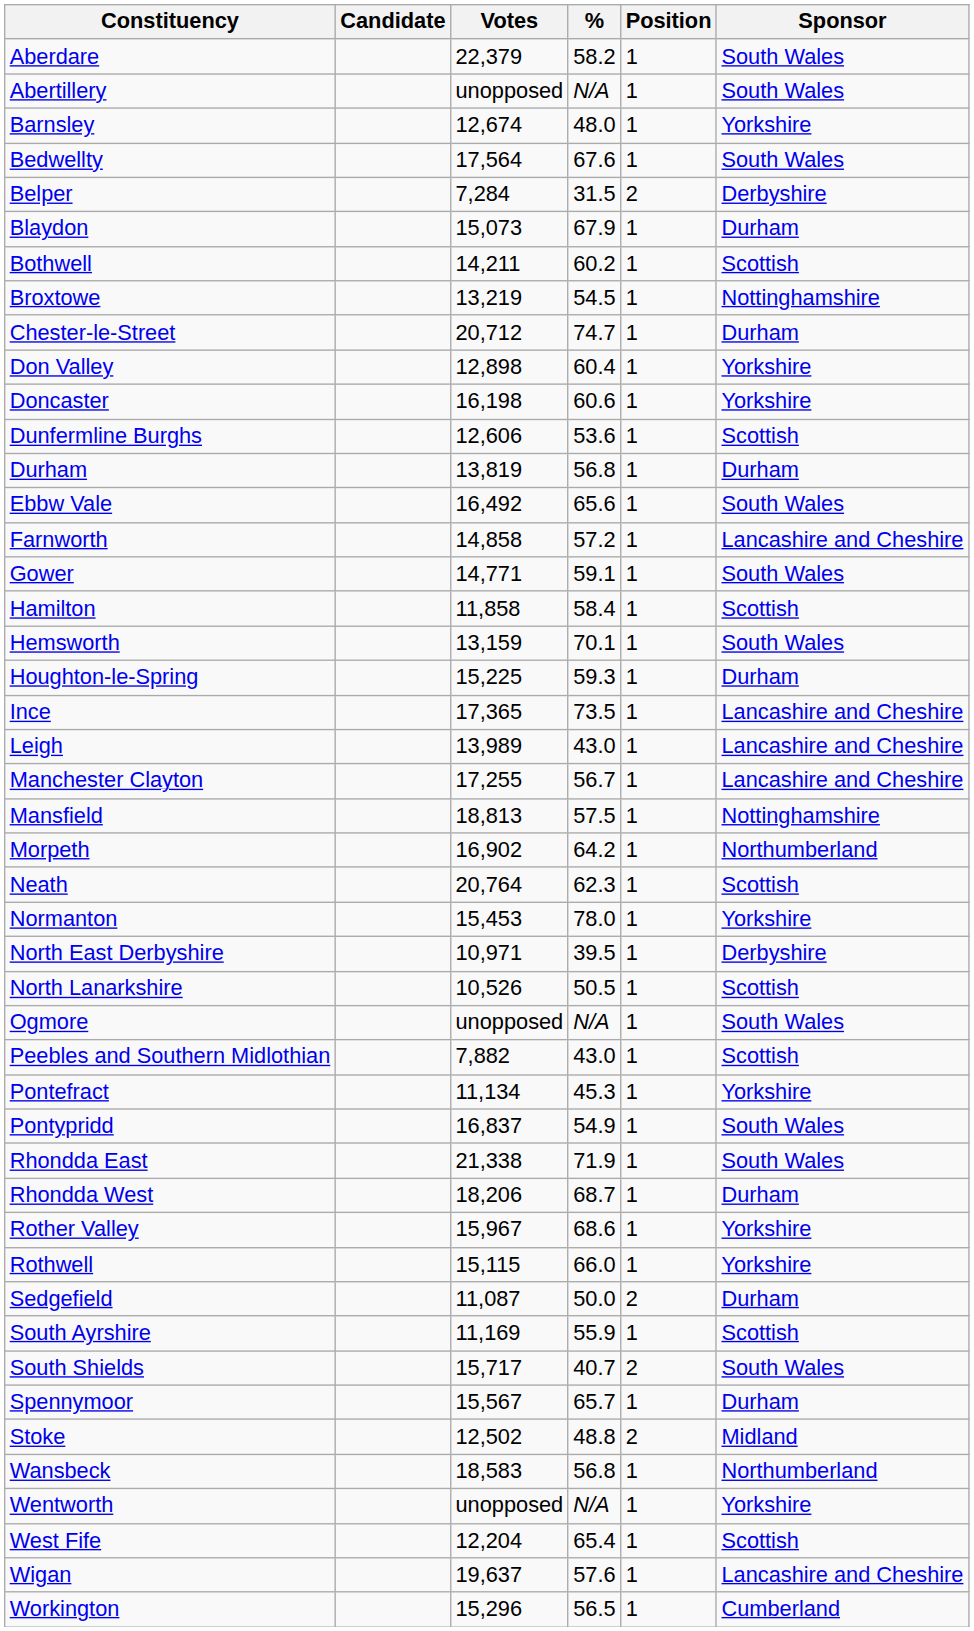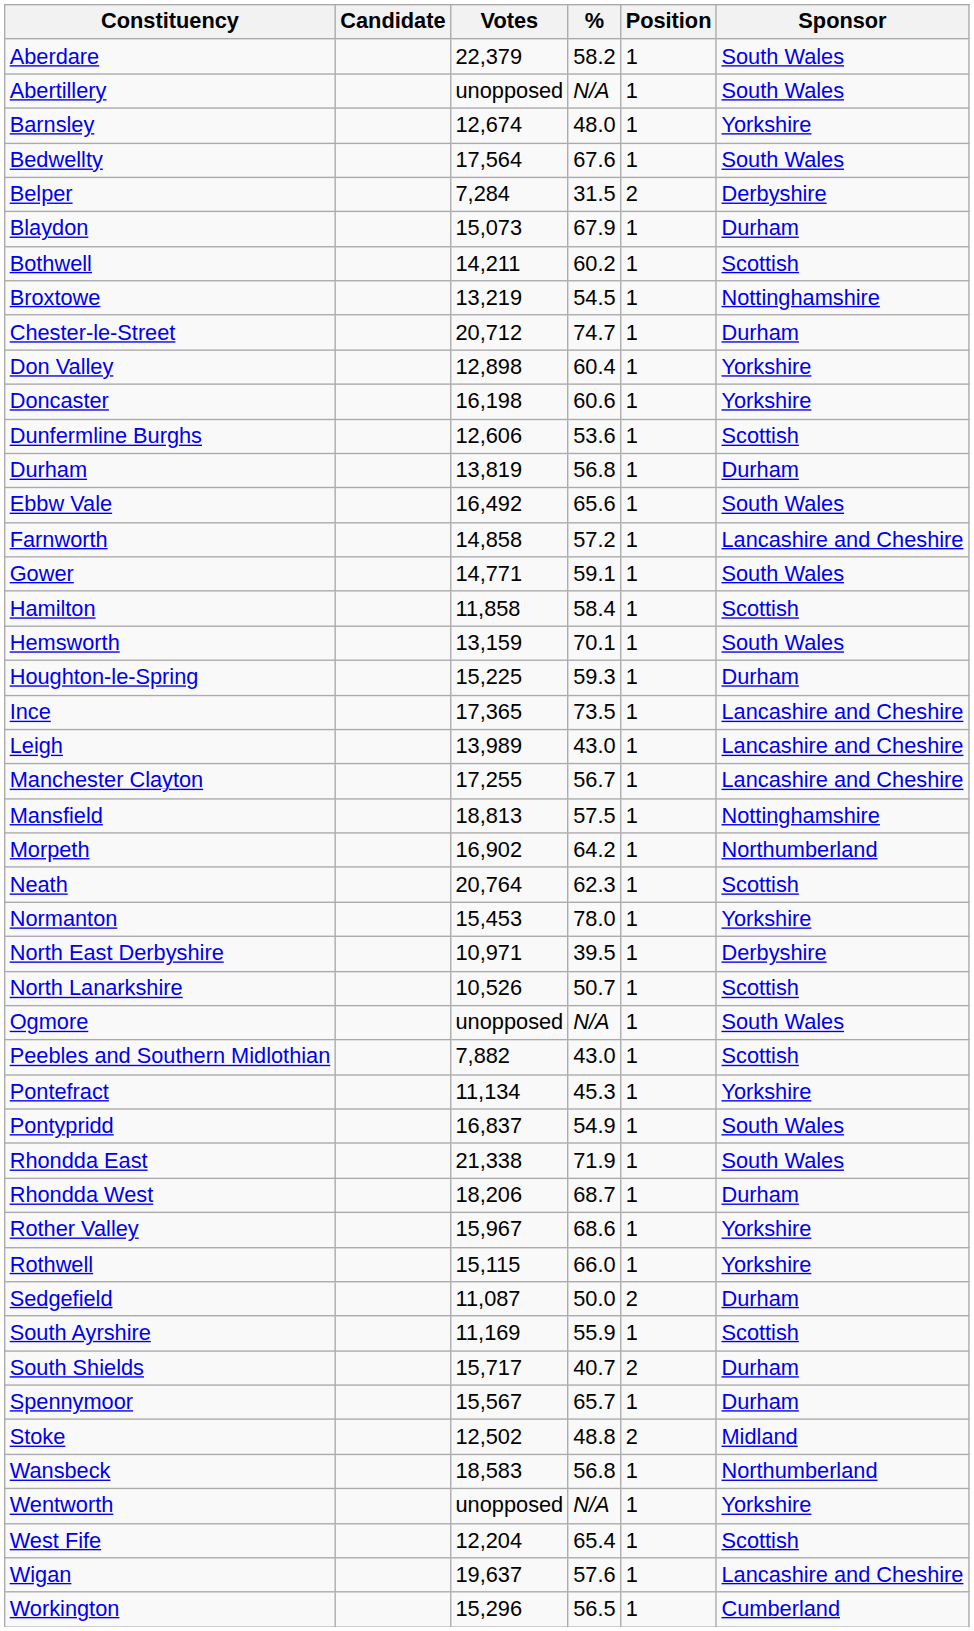 <table class="wikitable sortable">
 <tr>
 <th>Constituency</th>
 <th>Candidate</th>
 <th>Votes</th>
 <th>%</th>
 <th>Position</th>
 <th>Sponsor</th>
 </tr>
 <tr>
 <td><a href='#'>Aberdare</a></td>
 <td></td>
 <td>22,379</td>
 <td>58.2</td>
 <td>1</td>
 <td><a href='#'>South Wales</a></td>
 </tr>
 <tr>
 <td><a href='#'>Abertillery</a></td>
 <td></td>
 <td>unopposed</td>
 <td><em>N/A</em></td>
 <td>1</td>
 <td><a href='#'>South Wales</a></td>
 </tr>
 <tr>
 <td><a href='#'>Barnsley</a></td>
 <td></td>
 <td>12,674</td>
 <td>48.0</td>
 <td>1</td>
 <td><a href='#'>Yorkshire</a></td>
 </tr>
 <tr>
 <td><a href='#'>Bedwellty</a></td>
 <td></td>
 <td>17,564</td>
 <td>67.6</td>
 <td>1</td>
 <td><a href='#'>South Wales</a></td>
 </tr>
 <tr>
 <td><a href='#'>Belper</a></td>
 <td></td>
 <td>7,284</td>
 <td>31.5</td>
 <td>2</td>
 <td><a href='#'>Derbyshire</a></td>
 </tr>
 <tr>
 <td><a href='#'>Blaydon</a></td>
 <td></td>
 <td>15,073</td>
 <td>67.9</td>
 <td>1</td>
 <td><a href='#'>Durham</a></td>
 </tr>
 <tr>
 <td><a href='#'>Bothwell</a></td>
 <td></td>
 <td>14,211</td>
 <td>60.2</td>
 <td>1</td>
 <td><a href='#'>Scottish</a></td>
 </tr>
 <tr>
 <td><a href='#'>Broxtowe</a></td>
 <td></td>
 <td>13,219</td>
 <td>54.5</td>
 <td>1</td>
 <td><a href='#'>Nottinghamshire</a></td>
 </tr>
 <tr>
 <td><a href='#'>Chester-le-Street</a></td>
 <td></td>
 <td>20,712</td>
 <td>74.7</td>
 <td>1</td>
 <td><a href='#'>Durham</a></td>
 </tr>
 <tr>
 <td><a href='#'>Don Valley</a></td>
 <td></td>
 <td>12,898</td>
 <td>60.4</td>
 <td>1</td>
 <td><a href='#'>Yorkshire</a></td>
 </tr>
 <tr>
 <td><a href='#'>Doncaster</a></td>
 <td></td>
 <td>16,198</td>
 <td>60.6</td>
 <td>1</td>
 <td><a href='#'>Yorkshire</a></td>
 </tr>
 <tr>
 <td><a href='#'>Dunfermline Burghs</a></td>
 <td></td>
 <td>12,606</td>
 <td>53.6</td>
 <td>1</td>
 <td><a href='#'>Scottish</a></td>
 </tr>
 <tr>
 <td><a href='#'>Durham</a></td>
 <td></td>
 <td>13,819</td>
 <td>56.8</td>
 <td>1</td>
 <td><a href='#'>Durham</a></td>
 </tr>
 <tr>
 <td><a href='#'>Ebbw Vale</a></td>
 <td></td>
 <td>16,492</td>
 <td>65.6</td>
 <td>1</td>
 <td><a href='#'>South Wales</a></td>
 </tr>
 <tr>
 <td><a href='#'>Farnworth</a></td>
 <td></td>
 <td>14,858</td>
 <td>57.2</td>
 <td>1</td>
 <td><a href='#'>Lancashire and Cheshire</a></td>
 </tr>
 <tr>
 <td><a href='#'>Gower</a></td>
 <td></td>
 <td>14,771</td>
 <td>59.1</td>
 <td>1</td>
 <td><a href='#'>South Wales</a></td>
 </tr>
 <tr>
 <td><a href='#'>Hamilton</a></td>
 <td></td>
 <td>11,858</td>
 <td>58.4</td>
 <td>1</td>
 <td><a href='#'>Scottish</a></td>
 </tr>
 <tr>
 <td><a href='#'>Hemsworth</a></td>
 <td></td>
 <td>13,159</td>
 <td>70.1</td>
 <td>1</td>
 <td><a href='#'>South Wales</a></td>
 </tr>
 <tr>
 <td><a href='#'>Houghton-le-Spring</a></td>
 <td></td>
 <td>15,225</td>
 <td>59.3</td>
 <td>1</td>
 <td><a href='#'>Durham</a></td>
 </tr>
 <tr>
 <td><a href='#'>Ince</a></td>
 <td></td>
 <td>17,365</td>
 <td>73.5</td>
 <td>1</td>
 <td><a href='#'>Lancashire and Cheshire</a></td>
 </tr>
 <tr>
 <td><a href='#'>Leigh</a></td>
 <td></td>
 <td>13,989</td>
 <td>43.0</td>
 <td>1</td>
 <td><a href='#'>Lancashire and Cheshire</a></td>
 </tr>
 <tr>
 <td><a href='#'>Manchester Clayton</a></td>
 <td></td>
 <td>17,255</td>
 <td>56.7</td>
 <td>1</td>
 <td><a href='#'>Lancashire and Cheshire</a></td>
 </tr>
 <tr>
 <td><a href='#'>Mansfield</a></td>
 <td></td>
 <td>18,813</td>
 <td>57.5</td>
 <td>1</td>
 <td><a href='#'>Nottinghamshire</a></td>
 </tr>
 <tr>
 <td><a href='#'>Morpeth</a></td>
 <td></td>
 <td>16,902</td>
 <td>64.2</td>
 <td>1</td>
 <td><a href='#'>Northumberland</a></td>
 </tr>
 <tr>
 <td><a href='#'>Neath</a></td>
 <td></td>
 <td>20,764</td>
 <td>62.3</td>
 <td>1</td>
 <td><a href='#'>Scottish</a></td>
 </tr>
 <tr>
 <td><a href='#'>Normanton</a></td>
 <td></td>
 <td>15,453</td>
 <td>78.0</td>
 <td>1</td>
 <td><a href='#'>Yorkshire</a></td>
 </tr>
 <tr>
 <td><a href='#'>North East Derbyshire</a></td>
 <td></td>
 <td>10,971</td>
 <td>39.5</td>
 <td>1</td>
 <td><a href='#'>Derbyshire</a></td>
 </tr>
 <tr>
 <td><a href='#'>North Lanarkshire</a></td>
 <td></td>
 <td>10,526</td>
-<td>50.5</td>
+<td>50.7</td>
 <td>1</td>
 <td><a href='#'>Scottish</a></td>
 </tr>
 <tr>
 <td><a href='#'>Ogmore</a></td>
 <td></td>
 <td>unopposed</td>
 <td><em>N/A</em></td>
 <td>1</td>
 <td><a href='#'>South Wales</a></td>
 </tr>
 <tr>
 <td><a href='#'>Peebles and Southern Midlothian</a></td>
 <td></td>
 <td>7,882</td>
 <td>43.0</td>
 <td>1</td>
 <td><a href='#'>Scottish</a></td>
 </tr>
 <tr>
 <td><a href='#'>Pontefract</a></td>
 <td></td>
 <td>11,134</td>
 <td>45.3</td>
 <td>1</td>
 <td><a href='#'>Yorkshire</a></td>
 </tr>
 <tr>
 <td><a href='#'>Pontypridd</a></td>
 <td></td>
 <td>16,837</td>
 <td>54.9</td>
 <td>1</td>
 <td><a href='#'>South Wales</a></td>
 </tr>
 <tr>
 <td><a href='#'>Rhondda East</a></td>
 <td></td>
 <td>21,338</td>
 <td>71.9</td>
 <td>1</td>
 <td><a href='#'>South Wales</a></td>
 </tr>
 <tr>
 <td><a href='#'>Rhondda West</a></td>
 <td></td>
 <td>18,206</td>
 <td>68.7</td>
 <td>1</td>
 <td><a href='#'>Durham</a></td>
 </tr>
 <tr>
 <td><a href='#'>Rother Valley</a></td>
 <td></td>
 <td>15,967</td>
 <td>68.6</td>
 <td>1</td>
 <td><a href='#'>Yorkshire</a></td>
 </tr>
 <tr>
 <td><a href='#'>Rothwell</a></td>
 <td></td>
 <td>15,115</td>
 <td>66.0</td>
 <td>1</td>
 <td><a href='#'>Yorkshire</a></td>
 </tr>
 <tr>
 <td><a href='#'>Sedgefield</a></td>
 <td></td>
 <td>11,087</td>
 <td>50.0</td>
 <td>2</td>
 <td><a href='#'>Durham</a></td>
 </tr>
 <tr>
 <td><a href='#'>South Ayrshire</a></td>
 <td></td>
 <td>11,169</td>
 <td>55.9</td>
 <td>1</td>
 <td><a href='#'>Scottish</a></td>
 </tr>
 <tr>
 <td><a href='#'>South Shields</a></td>
 <td></td>
 <td>15,717</td>
 <td>40.7</td>
 <td>2</td>
-<td><a href='#'>South Wales</a></td>
+<td><a href='#'>Durham</a></td>
 </tr>
 <tr>
 <td><a href='#'>Spennymoor</a></td>
 <td></td>
 <td>15,567</td>
 <td>65.7</td>
 <td>1</td>
 <td><a href='#'>Durham</a></td>
 </tr>
 <tr>
 <td><a href='#'>Stoke</a></td>
 <td></td>
 <td>12,502</td>
 <td>48.8</td>
 <td>2</td>
 <td><a href='#'>Midland</a></td>
 </tr>
 <tr>
 <td><a href='#'>Wansbeck</a></td>
 <td></td>
 <td>18,583</td>
 <td>56.8</td>
 <td>1</td>
 <td><a href='#'>Northumberland</a></td>
 </tr>
 <tr>
 <td><a href='#'>Wentworth</a></td>
 <td></td>
 <td>unopposed</td>
 <td><em>N/A</em></td>
 <td>1</td>
 <td><a href='#'>Yorkshire</a></td>
 </tr>
 <tr>
 <td><a href='#'>West Fife</a></td>
 <td></td>
 <td>12,204</td>
 <td>65.4</td>
 <td>1</td>
 <td><a href='#'>Scottish</a></td>
 </tr>
 <tr>
 <td><a href='#'>Wigan</a></td>
 <td></td>
 <td>19,637</td>
 <td>57.6</td>
 <td>1</td>
 <td><a href='#'>Lancashire and Cheshire</a></td>
 </tr>
 <tr>
 <td><a href='#'>Workington</a></td>
 <td></td>
 <td>15,296</td>
 <td>56.5</td>
 <td>1</td>
 <td><a href='#'>Cumberland</a></td>
 </tr>
 </table>
